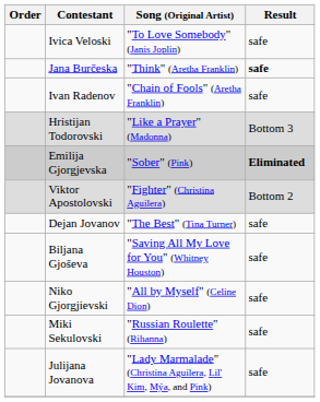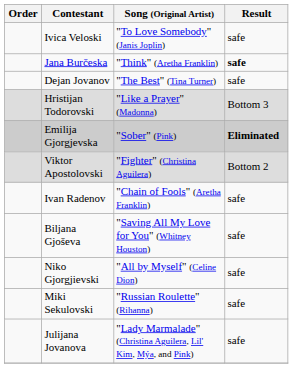 <table class="wikitable" style="font-size:90%; width:60%; text-align: left;">
 <tr>
 <th width="05%">Order</th>
 <th width="13%">Contestant</th>
 <th width="32%">Song <small>(Original Artist)</small></th>
 <th width="10%">Result</th>
 </tr>
 <tr>
 <td></td>
 <td>Ivica Veloski</td>
 <td>"<a href='#'>To Love Somebody</a>" <small>(<a href='#'>Janis Joplin</a>)</small></td>
 <td>safe</td>
 </tr>
 <tr>
 <td></td>
 <td><a href='#'>Jana Burčeska</a></td>
 <td>"<a href='#'>Think</a>" <small>(<a href='#'>Aretha Franklin</a>)</small></td>
 <td><strong>safe</strong></td>
 </tr>
 <tr>
 <td></td>
-<td>Ivan Radenov</td>
-<td>"<a href='#'>Chain of Fools</a>" <small>(<a href='#'>Aretha Franklin</a>)</small></td>
+<td>Dejan Jovanov</td>
+<td>"<a href='#'>The Best</a>" <small>(<a href='#'>Tina Turner</a>)</small></td>
 <td>safe</td>
 </tr>
 <tr>
 <td bgcolor="DDDDDD"></td>
 <td bgcolor="DDDDDD">Hristijan Todorovski</td>
 <td bgcolor="DDDDDD">"<a href='#'>Like a Prayer</a>" <small>(<a href='#'>Madonna</a>)</small></td>
 <td bgcolor="DDDDDD">Bottom 3</td>
 </tr>
 <tr>
 <td bgcolor="CCCCCC"></td>
 <td bgcolor="CCCCCC">Emilija Gjorgjevska</td>
 <td bgcolor="CCCCCC">"<a href='#'>Sober</a>" <small>(<a href='#'>Pink</a>)</small></td>
 <td bgcolor="CCCCCC"><strong> Eliminated</strong></td>
 </tr>
 <tr>
 <td bgcolor="DDDDDD"></td>
 <td bgcolor="DDDDDD">Viktor Apostolovski</td>
 <td bgcolor="DDDDDD">"<a href='#'>Fighter</a>" <small>(<a href='#'>Christina Aguilera</a>)</small></td>
 <td bgcolor="DDDDDD">Bottom 2</td>
 </tr>
 <tr>
 <td></td>
-<td>Dejan Jovanov</td>
-<td>"<a href='#'>The Best</a>" <small>(<a href='#'>Tina Turner</a>)</small></td>
+<td>Ivan Radenov</td>
+<td>"<a href='#'>Chain of Fools</a>" <small>(<a href='#'>Aretha Franklin</a>)</small></td>
 <td>safe</td>
 </tr>
 <tr>
 <td></td>
 <td>Biljana Gjoševa</td>
 <td>"<a href='#'>Saving All My Love for You</a>" <small>(<a href='#'>Whitney Houston</a>)</small></td>
 <td>safe</td>
 </tr>
 <tr>
 <td></td>
 <td>Niko Gjorgjievski</td>
 <td>"<a href='#'>All by Myself</a>" <small>(<a href='#'>Celine Dion</a>)</small></td>
 <td>safe</td>
 </tr>
 <tr>
 <td></td>
 <td>Miki Sekulovski</td>
 <td>"<a href='#'>Russian Roulette</a>" <small>(<a href='#'>Rihanna</a>)</small></td>
 <td>safe</td>
 </tr>
 <tr>
 <td></td>
 <td>Julijana Jovanova</td>
 <td>"<a href='#'>Lady Marmalade</a>" <small>(<a href='#'>Christina Aguilera</a>, <a href='#'>Lil' Kim</a>, <a href='#'>Mýa</a>, and <a href='#'>Pink</a>)</small></td>
 <td>safe</td>
 </tr>
 <tr>
 </tr>
 </table>
